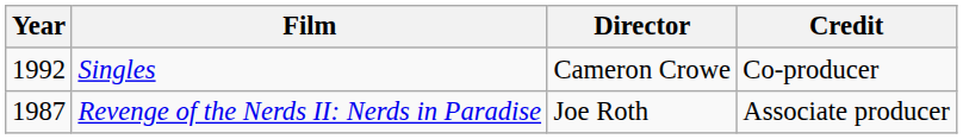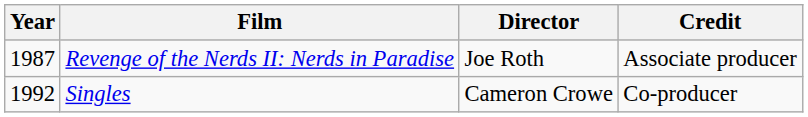 <table class="wikitable">
 <tr>
 <th>Year</th>
 <th>Film</th>
 <th>Director</th>
 <th>Credit</th>
 </tr>
 <tr>
+<td>1987</td>
+<td><em><a href='#'>Revenge of the Nerds II: Nerds in Paradise</a></em></td>
+<td>Joe Roth</td>
+<td>Associate producer</td>
+</tr>
+<tr>
 <td>1992</td>
 <td><em><a href='#'>Singles</a></em></td>
 <td>Cameron Crowe</td>
 <td>Co-producer</td>
 </tr>
-<tr>
-<td>1987</td>
-<td><em><a href='#'>Revenge of the Nerds II: Nerds in Paradise</a></em></td>
-<td>Joe Roth</td>
-<td>Associate producer</td>
-</tr>
 </table>
